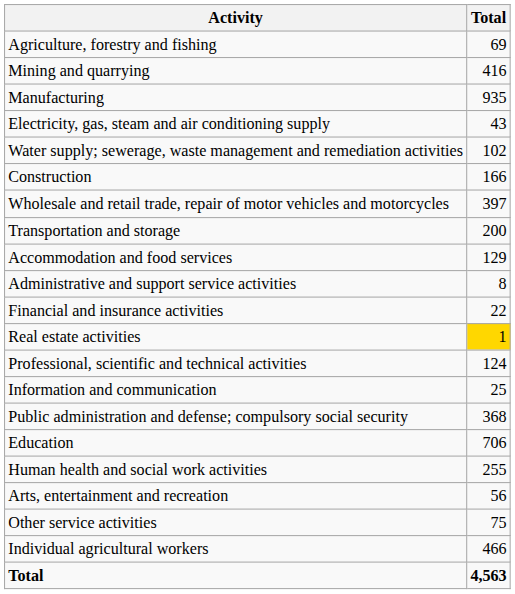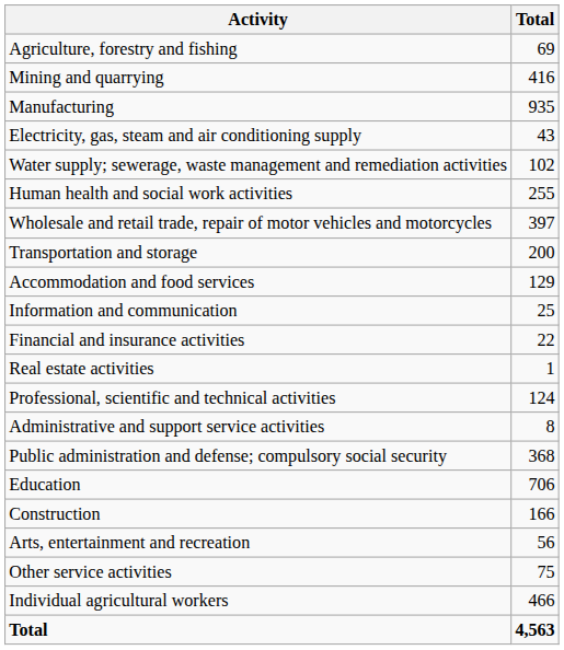 <table class="wikitable sortable" style="font-size:95%;">
 <tr>
 <th>Activity</th>
 <th>Total</th>
 </tr>
 <tr>
 <td>Agriculture, forestry and fishing</td>
 <td align="right">69</td>
 </tr>
 <tr>
 <td>Mining and quarrying</td>
 <td align="right">416</td>
 </tr>
 <tr>
 <td>Manufacturing</td>
 <td align="right">935</td>
 </tr>
 <tr>
 <td>Electricity, gas, steam and air conditioning supply</td>
 <td align="right">43</td>
 </tr>
 <tr>
 <td>Water supply; sewerage, waste management and remediation activities</td>
 <td align="right">102</td>
 </tr>
 <tr>
-<td>Construction</td>
-<td align="right">166</td>
+<td>Human health and social work activities</td>
+<td align="right">255</td>
 </tr>
 <tr>
 <td>Wholesale and retail trade, repair of motor vehicles and motorcycles</td>
 <td align="right">397</td>
 </tr>
 <tr>
 <td>Transportation and storage</td>
 <td align="right">200</td>
 </tr>
 <tr>
 <td>Accommodation and food services</td>
 <td align="right">129</td>
 </tr>
 <tr>
-<td>Administrative and support service activities</td>
-<td align="right">8</td>
+<td>Information and communication</td>
+<td align="right">25</td>
 </tr>
 <tr>
 <td>Financial and insurance activities</td>
 <td align="right">22</td>
 </tr>
 <tr>
 <td>Real estate activities</td>
-<td align="right" style="background: gold;">1</td>
+<td align="right">1</td>
 </tr>
 <tr>
 <td>Professional, scientific and technical activities</td>
 <td align="right">124</td>
 </tr>
 <tr>
-<td>Information and communication</td>
-<td align="right">25</td>
+<td>Administrative and support service activities</td>
+<td align="right">8</td>
 </tr>
 <tr>
 <td>Public administration and defense; compulsory social security</td>
 <td align="right">368</td>
 </tr>
 <tr>
 <td>Education</td>
 <td align="right">706</td>
 </tr>
 <tr>
-<td>Human health and social work activities</td>
-<td align="right">255</td>
+<td>Construction</td>
+<td align="right">166</td>
 </tr>
 <tr>
 <td>Arts, entertainment and recreation</td>
 <td align="right">56</td>
 </tr>
 <tr>
 <td>Other service activities</td>
 <td align="right">75</td>
 </tr>
 <tr>
 <td>Individual agricultural workers</td>
 <td align="right">466</td>
 </tr>
 <tr class="sortbottom">
 <td><strong>Total</strong></td>
 <td align="right"><strong>4,563</strong></td>
 </tr>
 </table>
